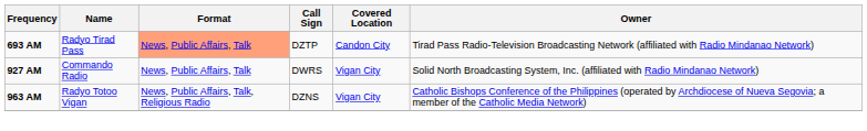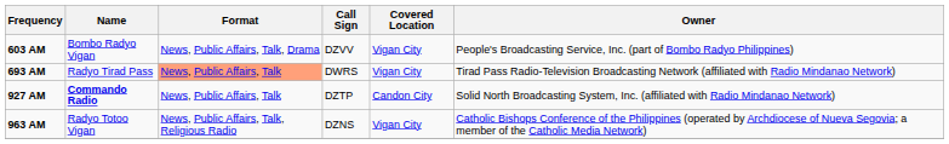 <table class="wikitable" style="font-size:90%;">
 <tr>
 <th>Frequency</th>
 <th>Name</th>
 <th>Format</th>
 <th>Call Sign</th>
 <th>Covered Location</th>
 <th>Owner</th>
 </tr>
 <tr>
+<td><strong>603 AM</strong></td>
+<td><a href='#'>Bombo Radyo Vigan</a></td>
+<td><a href='#'>News</a>, <a href='#'>Public Affairs</a>, <a href='#'>Talk</a>, <a href='#'>Drama</a></td>
+<td>DZVV</td>
+<td><a href='#'>Vigan City</a></td>
+<td>People's Broadcasting Service, Inc. (part of <a href='#'>Bombo Radyo Philippines</a>)</td>
+</tr>
+<tr>
 <td><strong>693 AM</strong></td>
 <td><a href='#'>Radyo Tirad Pass</a></td>
 <td style="background: lightsalmon;"><a href='#'>News</a>, <a href='#'>Public Affairs</a>, <a href='#'>Talk</a></td>
-<td>DZTP</td>
-<td><a href='#'>Candon City</a></td>
+<td>DWRS</td>
+<td><a href='#'>Vigan City</a></td>
 <td>Tirad Pass Radio-Television Broadcasting Network (affiliated with <a href='#'>Radio Mindanao Network</a>)</td>
 </tr>
 <tr>
 <td><strong>927 AM</strong></td>
-<td><a href='#'>Commando Radio</a></td>
+<td><strong><a href='#'>Commando Radio</a></strong></td>
 <td><a href='#'>News</a>, <a href='#'>Public Affairs</a>, <a href='#'>Talk</a></td>
-<td>DWRS</td>
-<td><a href='#'>Vigan City</a></td>
+<td>DZTP</td>
+<td><a href='#'>Candon City</a></td>
 <td>Solid North Broadcasting System, Inc. (affiliated with <a href='#'>Radio Mindanao Network</a>)</td>
 </tr>
 <tr>
 <td><strong>963 AM</strong></td>
 <td><a href='#'>Radyo Totoo Vigan</a></td>
 <td><a href='#'>News</a>, <a href='#'>Public Affairs</a>, <a href='#'>Talk</a>, <a href='#'>Religious Radio</a></td>
 <td>DZNS</td>
 <td><a href='#'>Vigan City</a></td>
 <td><a href='#'>Catholic Bishops Conference of the Philippines</a> (operated by <a href='#'>Archdiocese of Nueva Segovia</a>; a member of the <a href='#'>Catholic Media Network</a>)</td>
 </tr>
 <tr>
 </tr>
 </table>
